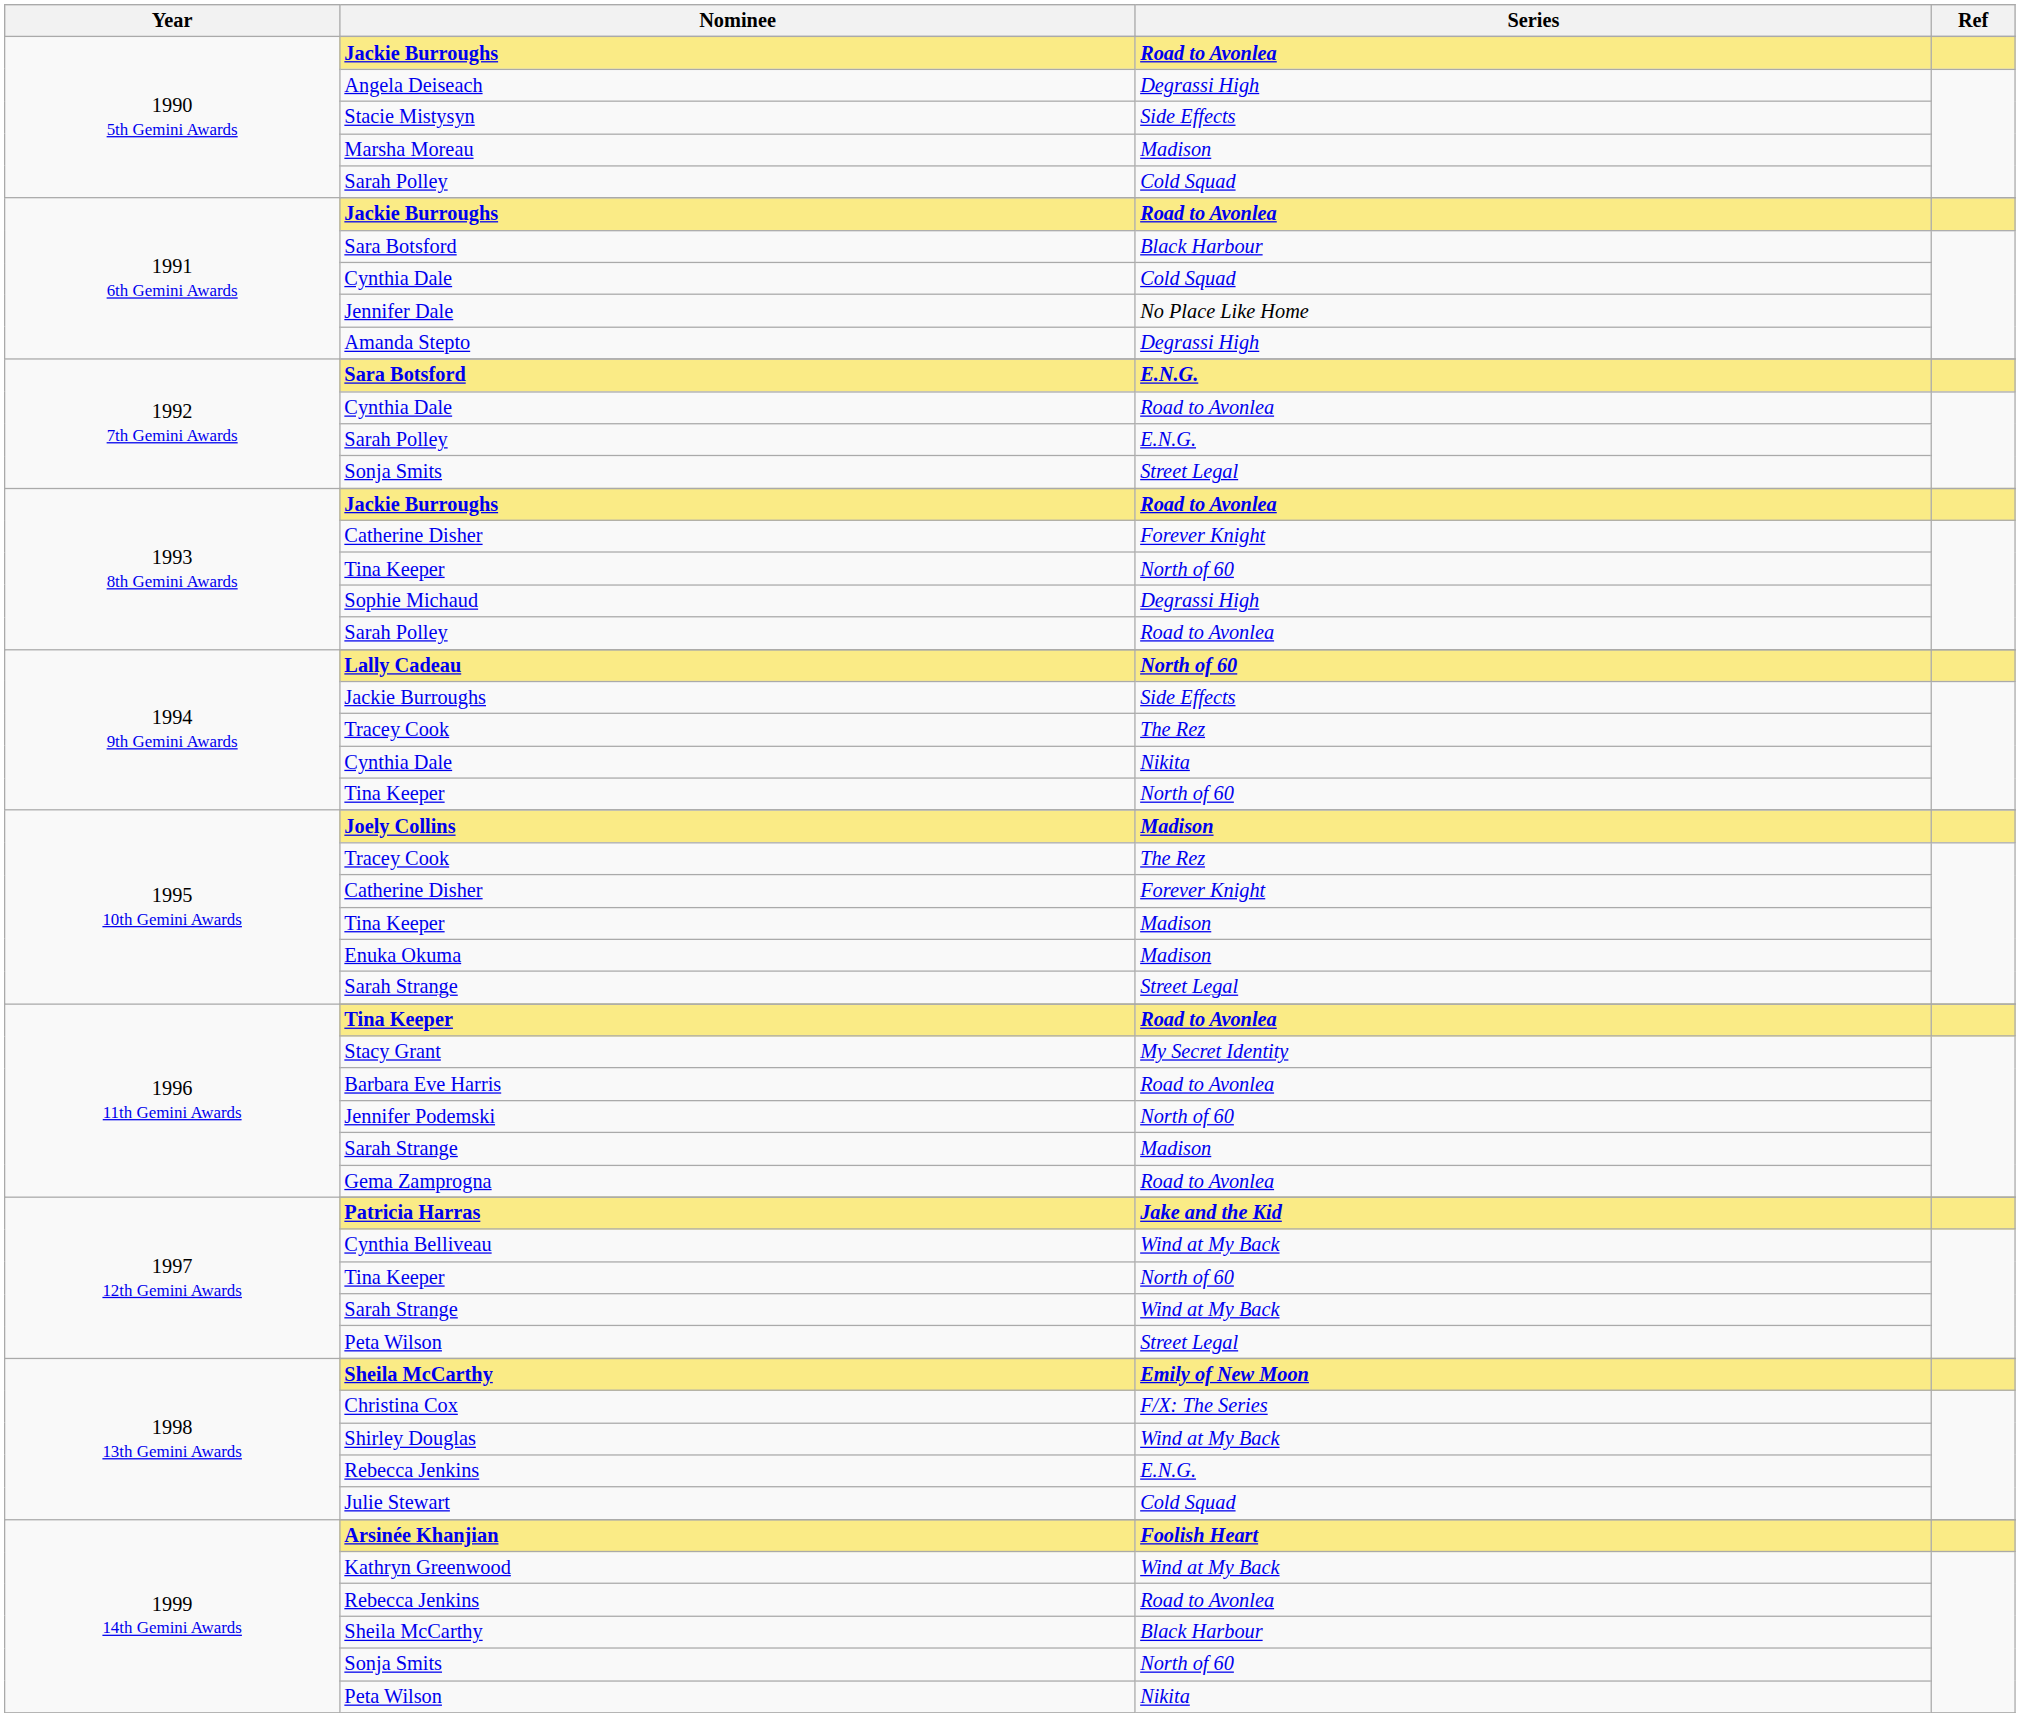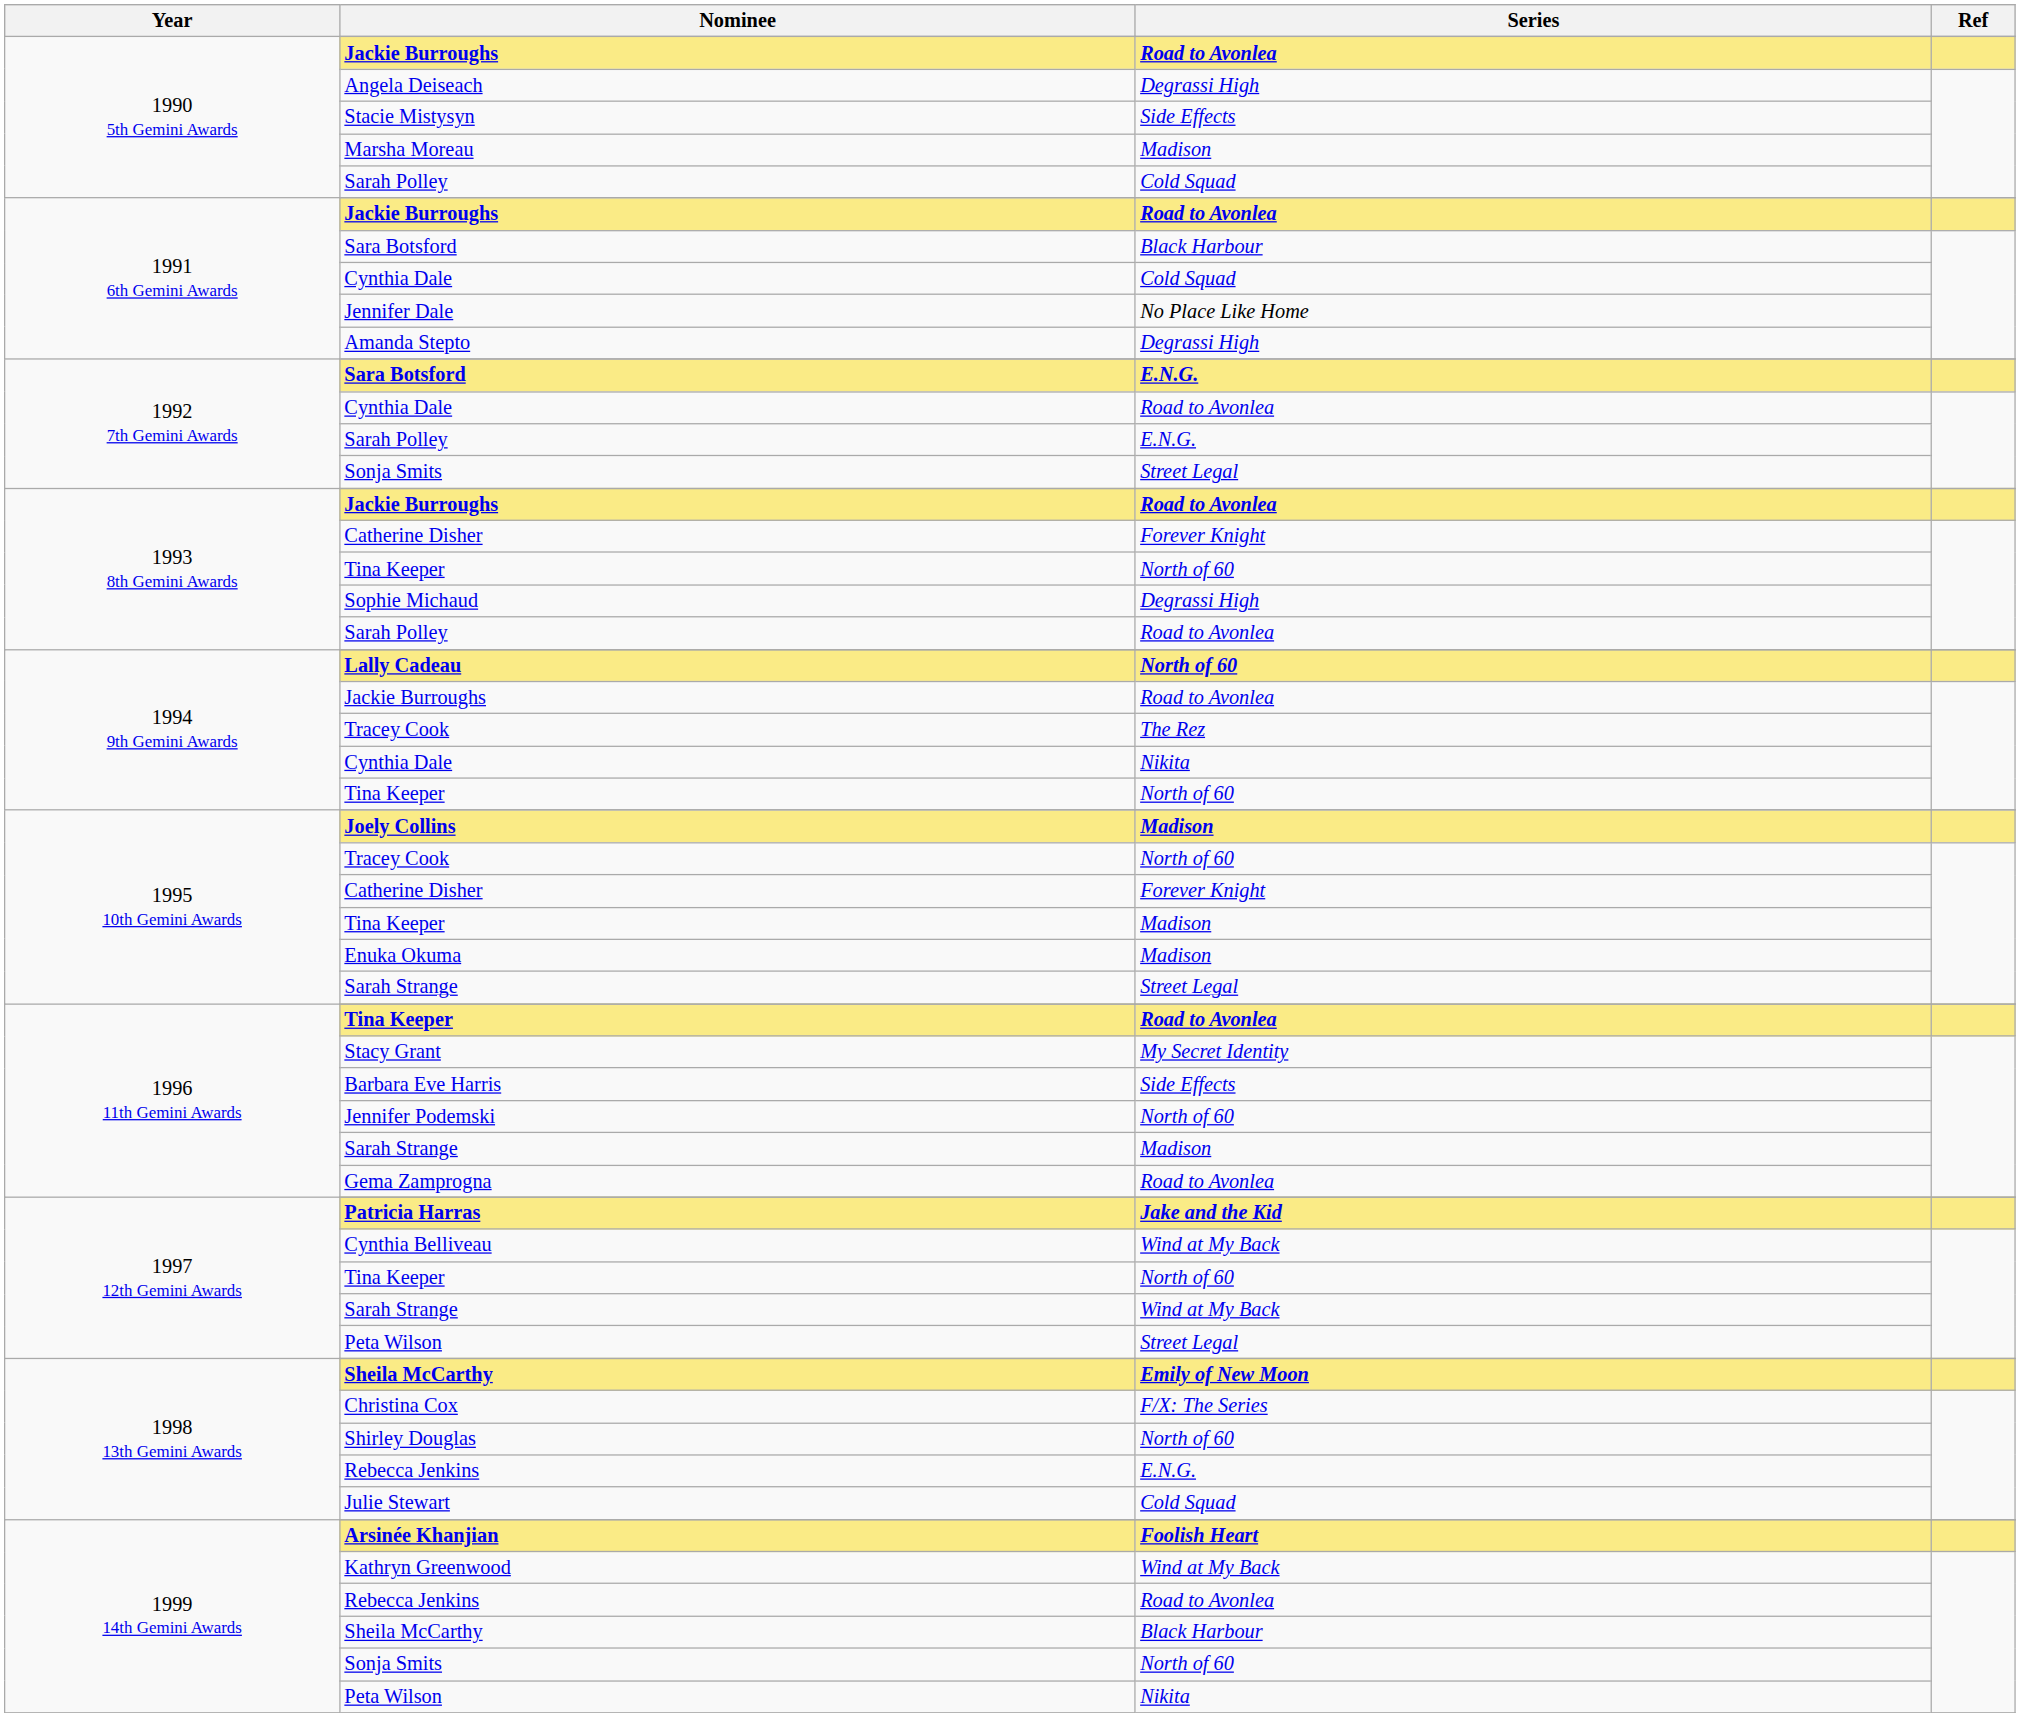 <table class="wikitable" style="width:100%;">
 <tr style="background:#bebebe;">
 <th style="width:8%;">Year</th>
 <th style="width:19%;">Nominee</th>
 <th style="width:19%;">Series</th>
 <th style="width:2%;">Ref</th>
 </tr>
 <tr>
 <td rowspan="6" align="center">1990 <br> <small><a href='#'>5th Gemini Awards</a></small></td>
 </tr>
 <tr style="background:#FAEB86;">
 <td><strong><a href='#'>Jackie Burroughs</a></strong></td>
 <td><strong><em><a href='#'>Road to Avonlea</a></em></strong></td>
 <td></td>
 </tr>
 <tr>
 <td><a href='#'>Angela Deiseach</a></td>
 <td><em><a href='#'>Degrassi High</a></em></td>
 <td rowspan=4></td>
 </tr>
 <tr>
 <td><a href='#'>Stacie Mistysyn</a></td>
 <td><em><a href='#'>Side Effects</a></em></td>
 </tr>
 <tr>
 <td><a href='#'>Marsha Moreau</a></td>
 <td><em><a href='#'>Madison</a></em></td>
 </tr>
 <tr>
 <td><a href='#'>Sarah Polley</a></td>
 <td><em><a href='#'>Cold Squad</a></em></td>
 </tr>
 <tr>
 <td rowspan="6" align="center">1991 <br> <small><a href='#'>6th Gemini Awards</a></small></td>
 </tr>
 <tr style="background:#FAEB86;">
 <td><strong><a href='#'>Jackie Burroughs</a></strong></td>
 <td><strong><em><a href='#'>Road to Avonlea</a></em></strong></td>
 <td></td>
 </tr>
 <tr>
 <td><a href='#'>Sara Botsford</a></td>
 <td><em><a href='#'>Black Harbour</a></em></td>
 <td rowspan=4></td>
 </tr>
 <tr>
 <td><a href='#'>Cynthia Dale</a></td>
 <td><em><a href='#'>Cold Squad</a></em></td>
 </tr>
 <tr>
 <td><a href='#'>Jennifer Dale</a></td>
 <td><em>No Place Like Home</em></td>
 </tr>
 <tr>
 <td><a href='#'>Amanda Stepto</a></td>
 <td><em><a href='#'>Degrassi High</a></em></td>
 </tr>
 <tr>
 <td rowspan="5" align="center">1992 <br> <small><a href='#'>7th Gemini Awards</a></small></td>
 </tr>
 <tr style="background:#FAEB86;">
 <td><strong><a href='#'>Sara Botsford</a></strong></td>
 <td><strong><em><a href='#'>E.N.G.</a></em></strong></td>
 <td></td>
 </tr>
 <tr>
 <td><a href='#'>Cynthia Dale</a></td>
 <td><em><a href='#'>Road to Avonlea</a></em></td>
 <td rowspan=3></td>
 </tr>
 <tr>
 <td><a href='#'>Sarah Polley</a></td>
 <td><em><a href='#'>E.N.G.</a></em></td>
 </tr>
 <tr>
 <td><a href='#'>Sonja Smits</a></td>
 <td><em><a href='#'>Street Legal</a></em></td>
 </tr>
 <tr>
 <td rowspan="6" align="center">1993 <br> <small><a href='#'>8th Gemini Awards</a></small></td>
 </tr>
 <tr style="background:#FAEB86;">
 <td><strong><a href='#'>Jackie Burroughs</a></strong></td>
 <td><strong><em><a href='#'>Road to Avonlea</a></em></strong></td>
 <td></td>
 </tr>
 <tr>
 <td><a href='#'>Catherine Disher</a></td>
 <td><em><a href='#'>Forever Knight</a></em></td>
 <td rowspan=4></td>
 </tr>
 <tr>
 <td><a href='#'>Tina Keeper</a></td>
 <td><em><a href='#'>North of 60</a></em></td>
 </tr>
 <tr>
 <td><a href='#'>Sophie Michaud</a></td>
 <td><em><a href='#'>Degrassi High</a></em></td>
 </tr>
 <tr>
 <td><a href='#'>Sarah Polley</a></td>
 <td><em><a href='#'>Road to Avonlea</a></em></td>
 </tr>
 <tr>
 <td rowspan="6" align="center">1994 <br> <small><a href='#'>9th Gemini Awards</a></small></td>
 </tr>
 <tr style="background:#FAEB86;">
 <td><strong><a href='#'>Lally Cadeau</a></strong></td>
 <td><strong><em><a href='#'>North of 60</a></em></strong></td>
 <td></td>
 </tr>
 <tr>
 <td><a href='#'>Jackie Burroughs</a></td>
-<td><em><a href='#'>Side Effects</a></em></td>
+<td><em><a href='#'>Road to Avonlea</a></em></td>
 <td rowspan=4></td>
 </tr>
 <tr>
 <td><a href='#'>Tracey Cook</a></td>
 <td><em><a href='#'>The Rez</a></em></td>
 </tr>
 <tr>
 <td><a href='#'>Cynthia Dale</a></td>
 <td><em><a href='#'>Nikita</a></em></td>
 </tr>
 <tr>
 <td><a href='#'>Tina Keeper</a></td>
 <td><em><a href='#'>North of 60</a></em></td>
 </tr>
 <tr>
 <td rowspan="7" align="center">1995 <br> <small><a href='#'>10th Gemini Awards</a></small></td>
 </tr>
 <tr style="background:#FAEB86;">
 <td><strong><a href='#'>Joely Collins</a></strong></td>
 <td><strong><em><a href='#'>Madison</a></em></strong></td>
 <td></td>
 </tr>
 <tr>
 <td><a href='#'>Tracey Cook</a></td>
-<td><em><a href='#'>The Rez</a></em></td>
+<td><em><a href='#'>North of 60</a></em></td>
 <td rowspan=5></td>
 </tr>
 <tr>
 <td><a href='#'>Catherine Disher</a></td>
 <td><em><a href='#'>Forever Knight</a></em></td>
 </tr>
 <tr>
 <td><a href='#'>Tina Keeper</a></td>
 <td><em><a href='#'>Madison</a></em></td>
 </tr>
 <tr>
 <td><a href='#'>Enuka Okuma</a></td>
 <td><em><a href='#'>Madison</a></em></td>
 </tr>
 <tr>
 <td><a href='#'>Sarah Strange</a></td>
 <td><em><a href='#'>Street Legal</a></em></td>
 </tr>
 <tr>
 <td rowspan="7" align="center">1996 <br> <small><a href='#'>11th Gemini Awards</a></small></td>
 </tr>
 <tr style="background:#FAEB86;">
 <td><strong><a href='#'>Tina Keeper</a></strong></td>
 <td><strong><em><a href='#'>Road to Avonlea</a></em></strong></td>
 <td></td>
 </tr>
 <tr>
 <td><a href='#'>Stacy Grant</a></td>
 <td><em><a href='#'>My Secret Identity</a></em></td>
 <td rowspan=5></td>
 </tr>
 <tr>
 <td><a href='#'>Barbara Eve Harris</a></td>
-<td><em><a href='#'>Road to Avonlea</a></em></td>
+<td><em><a href='#'>Side Effects</a></em></td>
 </tr>
 <tr>
 <td><a href='#'>Jennifer Podemski</a></td>
 <td><em><a href='#'>North of 60</a></em></td>
 </tr>
 <tr>
 <td><a href='#'>Sarah Strange</a></td>
 <td><em><a href='#'>Madison</a></em></td>
 </tr>
 <tr>
 <td><a href='#'>Gema Zamprogna</a></td>
 <td><em><a href='#'>Road to Avonlea</a></em></td>
 </tr>
 <tr>
 <td rowspan="6" align="center">1997 <br> <small><a href='#'>12th Gemini Awards</a></small></td>
 </tr>
 <tr style="background:#FAEB86;">
 <td><strong><a href='#'>Patricia Harras</a></strong></td>
 <td><strong><em><a href='#'>Jake and the Kid</a></em></strong></td>
 <td></td>
 </tr>
 <tr>
 <td><a href='#'>Cynthia Belliveau</a></td>
 <td><em><a href='#'>Wind at My Back</a></em></td>
 <td rowspan=4></td>
 </tr>
 <tr>
 <td><a href='#'>Tina Keeper</a></td>
 <td><em><a href='#'>North of 60</a></em></td>
 </tr>
 <tr>
 <td><a href='#'>Sarah Strange</a></td>
 <td><em><a href='#'>Wind at My Back</a></em></td>
 </tr>
 <tr>
 <td><a href='#'>Peta Wilson</a></td>
 <td><em><a href='#'>Street Legal</a></em></td>
 </tr>
 <tr>
 <td rowspan="6" align="center">1998 <br> <small><a href='#'>13th Gemini Awards</a></small></td>
 </tr>
 <tr style="background:#FAEB86;">
 <td><strong><a href='#'>Sheila McCarthy</a></strong></td>
 <td><strong><em><a href='#'>Emily of New Moon</a></em></strong></td>
 <td></td>
 </tr>
 <tr>
 <td><a href='#'>Christina Cox</a></td>
 <td><em><a href='#'>F/X: The Series</a></em></td>
 <td rowspan=4></td>
 </tr>
 <tr>
 <td><a href='#'>Shirley Douglas</a></td>
-<td><em><a href='#'>Wind at My Back</a></em></td>
+<td><em><a href='#'>North of 60</a></em></td>
 </tr>
 <tr>
 <td><a href='#'>Rebecca Jenkins</a></td>
 <td><em><a href='#'>E.N.G.</a></em></td>
 </tr>
 <tr>
 <td><a href='#'>Julie Stewart</a></td>
 <td><em><a href='#'>Cold Squad</a></em></td>
 </tr>
 <tr>
 <td rowspan="7" align="center">1999 <br> <small><a href='#'>14th Gemini Awards</a></small></td>
 </tr>
 <tr style="background:#FAEB86;">
 <td><strong><a href='#'>Arsinée Khanjian</a></strong></td>
 <td><strong><em><a href='#'>Foolish Heart</a></em></strong></td>
 <td></td>
 </tr>
 <tr>
 <td><a href='#'>Kathryn Greenwood</a></td>
 <td><em><a href='#'>Wind at My Back</a></em></td>
 <td rowspan=5></td>
 </tr>
 <tr>
 <td><a href='#'>Rebecca Jenkins</a></td>
 <td><em><a href='#'>Road to Avonlea</a></em></td>
 </tr>
 <tr>
 <td><a href='#'>Sheila McCarthy</a></td>
 <td><em><a href='#'>Black Harbour</a></em></td>
 </tr>
 <tr>
 <td><a href='#'>Sonja Smits</a></td>
 <td><em><a href='#'>North of 60</a></em></td>
 </tr>
 <tr>
 <td><a href='#'>Peta Wilson</a></td>
 <td><em><a href='#'>Nikita</a></em></td>
 </tr>
 </table>
